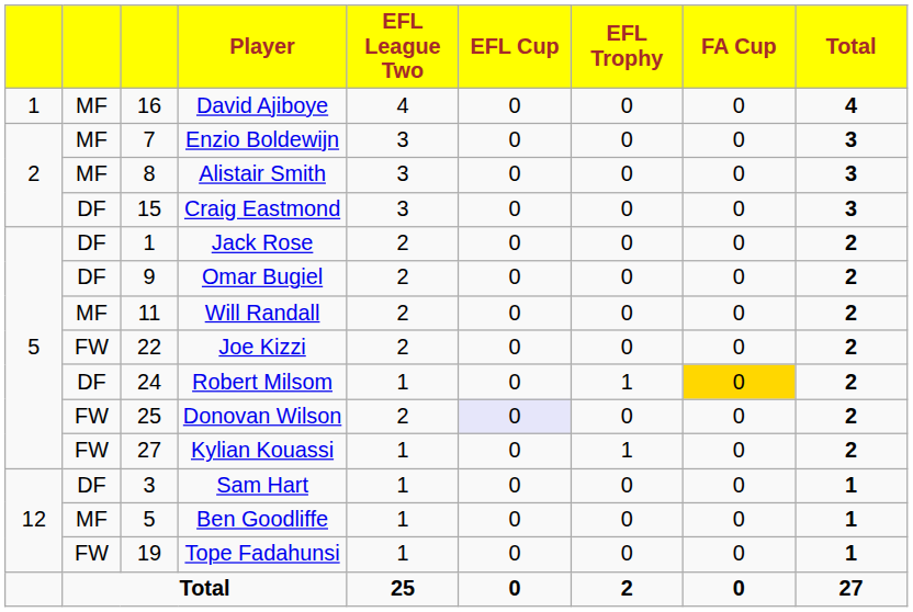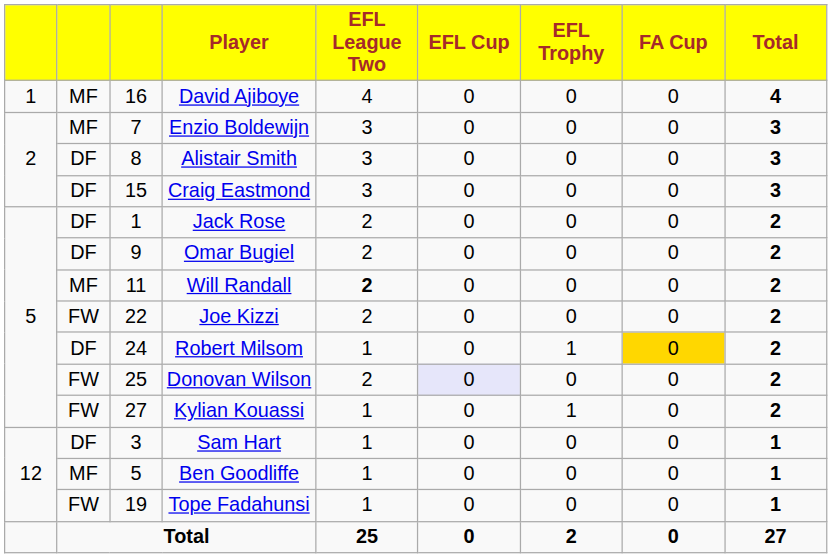 <table class="wikitable sortable" style="text-align:center">
 <tr>
 <th style="background:#FFFF00; color:brown; width:35px;"></th>
 <th style="background:#FFFF00; color:brown; width:35px;"></th>
 <th style="background:#FFFF00; color:brown; width:35px;"></th>
 <th style="background:#FFFF00; color:brown;">Player</th>
 <th style="background:#FFFF00; color:brown; width:75px;">EFL League Two</th>
 <th style="background:#FFFF00; color:brown; width:75px;">EFL Cup</th>
 <th style="background:#FFFF00; color:brown; width:75px;">EFL Trophy</th>
 <th style="background:#FFFF00; color:brown; width:75px;">FA Cup</th>
 <th style="background:#FFFF00; color:brown; width:75px;"><strong>Total</strong></th>
 </tr>
 <tr>
 <td>1</td>
 <td>MF</td>
 <td>16</td>
 <td> <a href='#'>David Ajiboye</a></td>
 <td>4</td>
 <td>0</td>
 <td>0</td>
 <td>0</td>
 <td><strong>4</strong></td>
 </tr>
 <tr>
 <td rowspan=3>2</td>
 <td>MF</td>
 <td>7</td>
 <td> <a href='#'>Enzio Boldewijn</a></td>
 <td>3</td>
 <td>0</td>
 <td>0</td>
 <td>0</td>
 <td><strong>3</strong></td>
 </tr>
 <tr>
-<td>MF</td>
+<td>DF</td>
 <td>8</td>
 <td> <a href='#'>Alistair Smith</a></td>
 <td>3</td>
 <td>0</td>
 <td>0</td>
 <td>0</td>
 <td><strong>3</strong></td>
 </tr>
 <tr>
 <td>DF</td>
 <td>15</td>
 <td> <a href='#'>Craig Eastmond</a></td>
 <td>3</td>
 <td>0</td>
 <td>0</td>
 <td>0</td>
 <td><strong>3</strong></td>
 </tr>
 <tr>
 <td rowspan=7>5</td>
 <td>DF</td>
 <td>1</td>
 <td> <a href='#'>Jack Rose</a></td>
 <td>2</td>
 <td>0</td>
 <td>0</td>
 <td>0</td>
 <td><strong>2</strong></td>
 </tr>
 <tr>
 <td>DF</td>
 <td>9</td>
 <td> <a href='#'>Omar Bugiel</a></td>
 <td>2</td>
 <td>0</td>
 <td>0</td>
 <td>0</td>
 <td><strong>2</strong></td>
 </tr>
 <tr>
 <td>MF</td>
 <td>11</td>
 <td> <a href='#'>Will Randall</a></td>
-<td>2</td>
+<td><strong>2</strong></td>
 <td>0</td>
 <td>0</td>
 <td>0</td>
 <td><strong>2</strong></td>
 </tr>
 <tr>
 <td>FW</td>
 <td>22</td>
 <td> <a href='#'>Joe Kizzi</a></td>
 <td>2</td>
 <td>0</td>
 <td>0</td>
 <td>0</td>
 <td><strong>2</strong></td>
 </tr>
 <tr>
 <td>DF</td>
 <td>24</td>
 <td> <a href='#'>Robert Milsom</a></td>
 <td>1</td>
 <td>0</td>
 <td>1</td>
 <td style="background: gold;">0</td>
 <td><strong>2</strong></td>
 </tr>
 <tr>
 <td>FW</td>
 <td>25</td>
 <td> <a href='#'>Donovan Wilson</a></td>
 <td>2</td>
 <td style="background: lavender;">0</td>
 <td>0</td>
 <td>0</td>
 <td><strong>2</strong></td>
 </tr>
 <tr>
 <td>FW</td>
 <td>27</td>
 <td> <a href='#'>Kylian Kouassi</a></td>
 <td>1</td>
 <td>0</td>
 <td>1</td>
 <td>0</td>
 <td><strong>2</strong></td>
 </tr>
 <tr>
 <td rowspan=3>12</td>
 <td>DF</td>
 <td>3</td>
 <td> <a href='#'>Sam Hart</a></td>
 <td>1</td>
 <td>0</td>
 <td>0</td>
 <td>0</td>
 <td><strong>1</strong></td>
 </tr>
 <tr>
 <td>MF</td>
 <td>5</td>
 <td> <a href='#'>Ben Goodliffe</a></td>
 <td>1</td>
 <td>0</td>
 <td>0</td>
 <td>0</td>
 <td><strong>1</strong></td>
 </tr>
 <tr>
 <td>FW</td>
 <td>19</td>
 <td> <a href='#'>Tope Fadahunsi</a></td>
 <td>1</td>
 <td>0</td>
 <td>0</td>
 <td>0</td>
 <td><strong>1</strong></td>
 </tr>
 <tr>
 <td rowspan="1"></td>
 <td colspan=3><strong>Total</strong></td>
 <td><strong>25</strong></td>
 <td><strong>0</strong></td>
 <td><strong>2</strong></td>
 <td><strong>0</strong></td>
 <td><strong>27</strong></td>
 </tr>
 </table>
